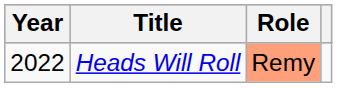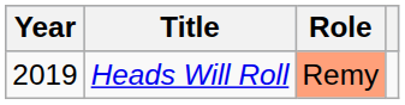 <table class="wikitable">
 <tr style="background:#b0c4de; text-align:center;">
 <th>Year</th>
 <th>Title</th>
 <th>Role</th>
 <th></th>
 </tr>
 <tr>
-<td>2022</td>
+<td>2019</td>
 <td><em><a href='#'>Heads Will Roll</a></em></td>
 <td style="background: lightsalmon;">Remy</td>
 <td style="text-align: center;"></td>
 </tr>
 </table>
